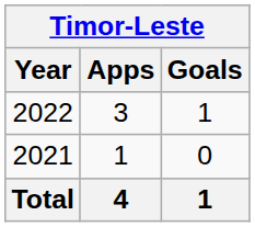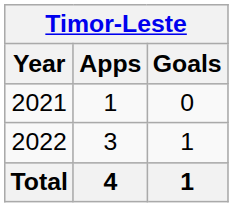 <table class="wikitable" style="text-align:center">
 <tr>
 <th colspan=3><a href='#'>Timor-Leste</a></th>
 </tr>
 <tr>
 <th>Year</th>
 <th>Apps</th>
 <th>Goals</th>
 </tr>
 <tr>
+<td>2021</td>
+<td>1</td>
+<td>0</td>
+</tr>
+<tr>
 <td>2022</td>
 <td>3</td>
 <td>1</td>
-</tr>
-<tr>
-<td>2021</td>
-<td>1</td>
-<td>0</td>
 </tr>
 <tr>
 <th>Total</th>
 <th>4</th>
 <th>1</th>
 </tr>
 </table>
